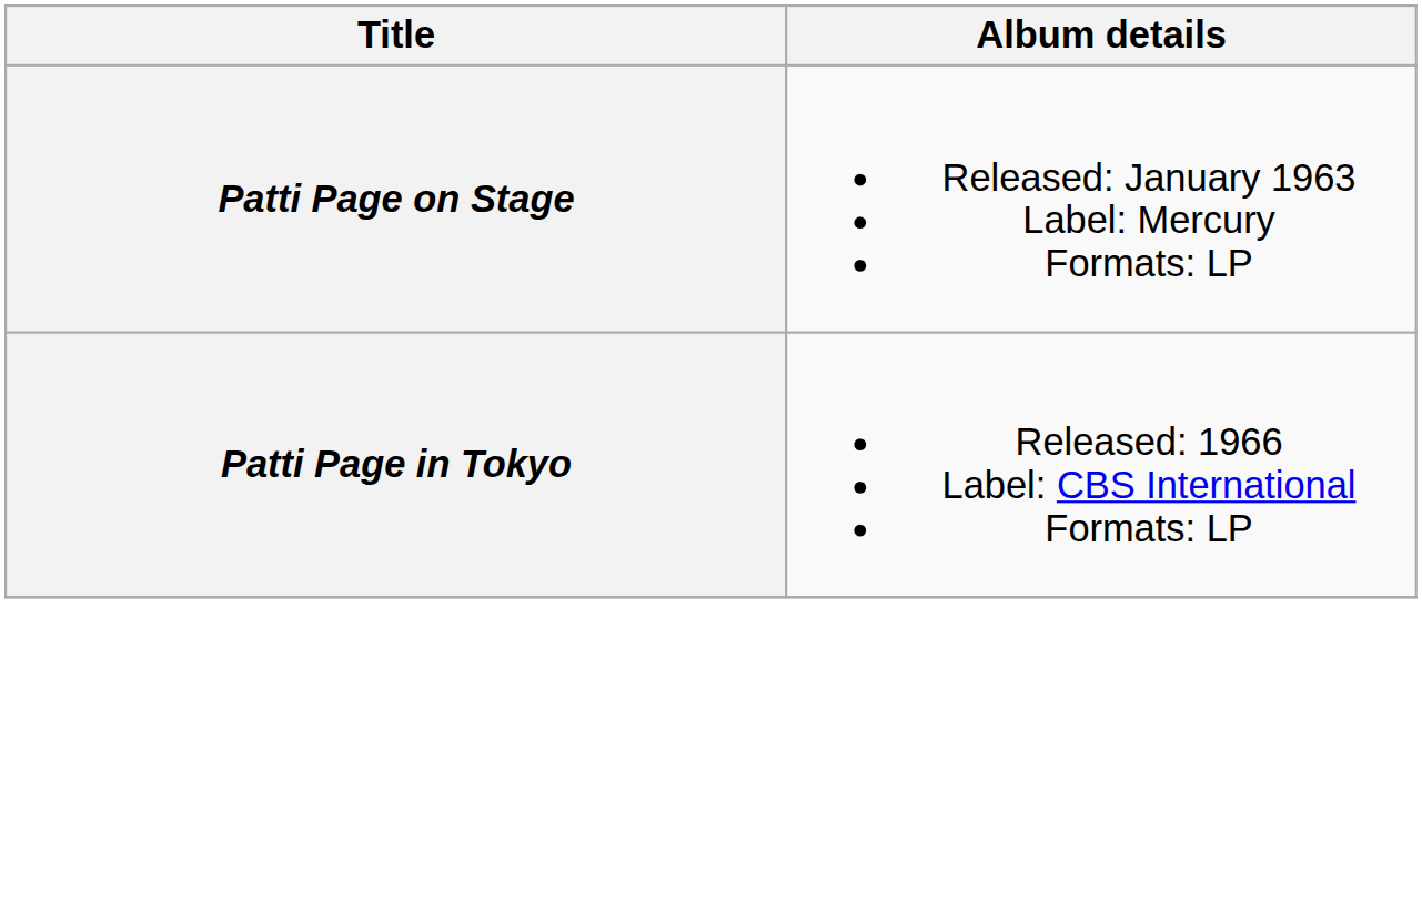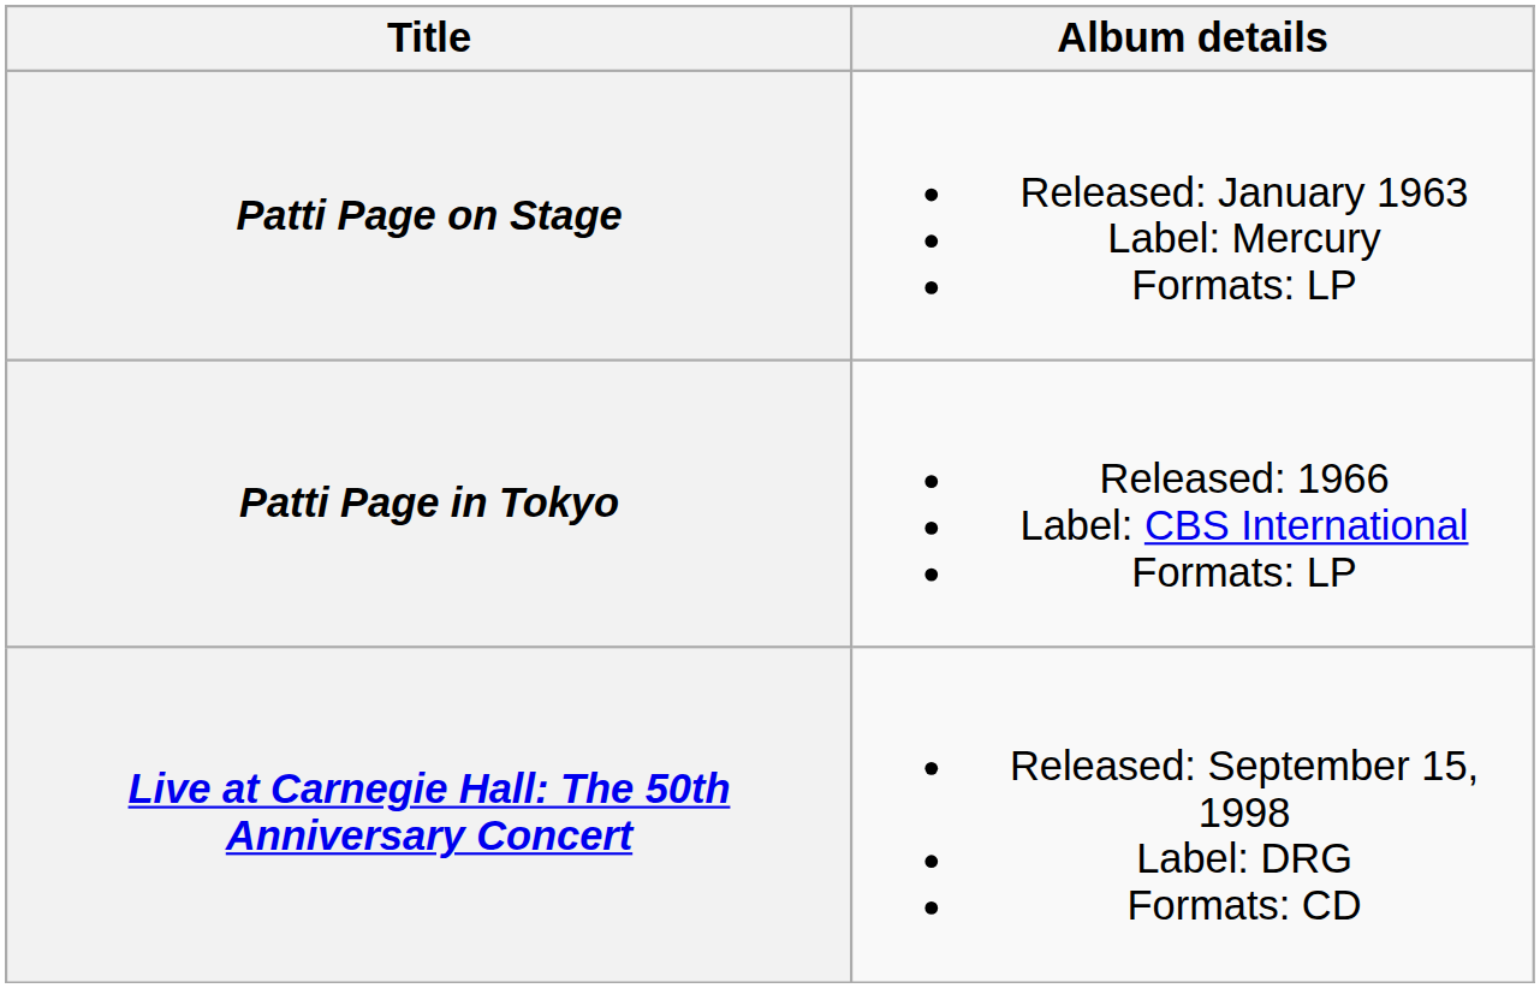 <table class="wikitable plainrowheaders" style="text-align:center;">
 <tr>
 <th scope="col" style="width:20em;">Title</th>
 <th scope="col" style="width:16em;">Album details</th>
 </tr>
 <tr>
 <th scope="row"><em>Patti Page on Stage</em></th>
 <td><br><ul><li>Released: January 1963</li><li>Label: Mercury</li><li>Formats: LP</li></ul></td>
 </tr>
 <tr>
 <th scope="row"><em>Patti Page in Tokyo</em></th>
 <td><br><ul><li>Released: 1966</li><li>Label: <a href='#'>CBS International</a></li><li>Formats: LP</li></ul></td>
 </tr>
 <tr>
+<th scope="row"><em><a href='#'>Live at Carnegie Hall: The 50th Anniversary Concert</a></em></th>
+<td><br><ul><li>Released: September 15, 1998</li><li>Label: DRG</li><li>Formats: CD</li></ul></td>
+</tr>
+<tr>
 </tr>
 </table>
